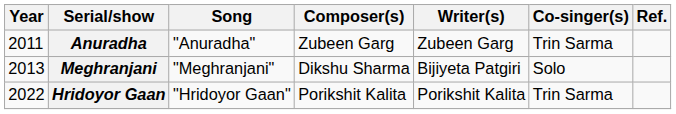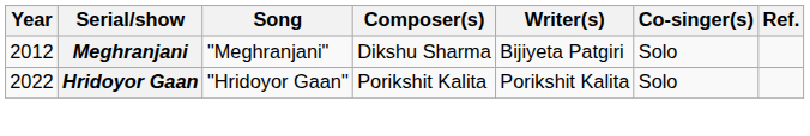 <table class="wikitable plainrowheaders">
 <tr>
 <th>Year</th>
 <th scope="col">Serial/show</th>
 <th scope="col">Song</th>
 <th scope="col">Composer(s)</th>
 <th scope="col">Writer(s)</th>
 <th scope="col">Co-singer(s)</th>
 <th scope="col">Ref.</th>
 </tr>
 <tr>
-<td>2011</td>
-<th><em>Anuradha</em></th>
-<td>"Anuradha"</td>
-<td>Zubeen Garg</td>
-<td>Zubeen Garg</td>
-<td>Trin Sarma</td>
-<td></td>
-</tr>
-<tr>
-<td>2013</td>
+<td>2012</td>
 <th><em>Meghranjani</em></th>
 <td>"Meghranjani"</td>
 <td>Dikshu Sharma</td>
 <td>Bijiyeta Patgiri</td>
 <td>Solo</td>
 <td></td>
 </tr>
 <tr>
 <td>2022</td>
 <th><em>Hridoyor Gaan</em></th>
 <td>"Hridoyor Gaan"</td>
 <td>Porikshit Kalita</td>
 <td>Porikshit Kalita</td>
-<td>Trin Sarma</td>
+<td>Solo</td>
 <td></td>
 </tr>
 <tr>
 </tr>
 </table>
